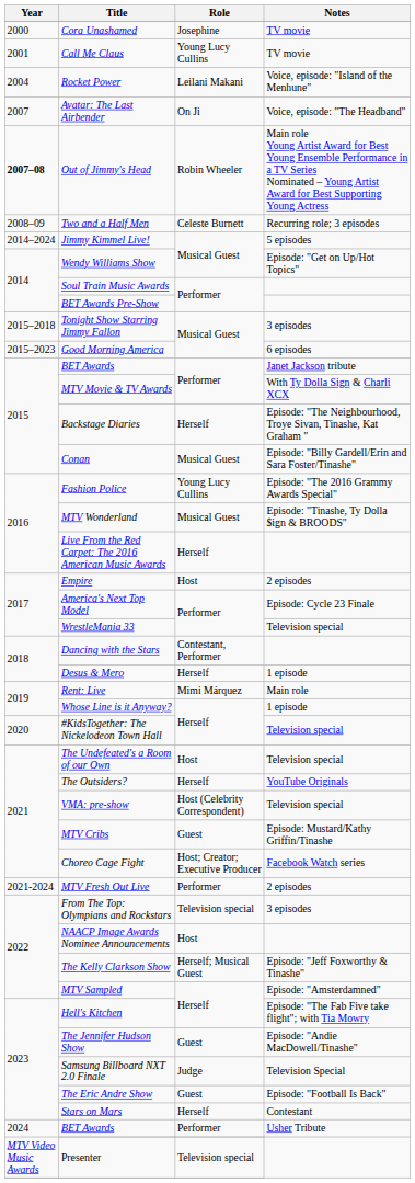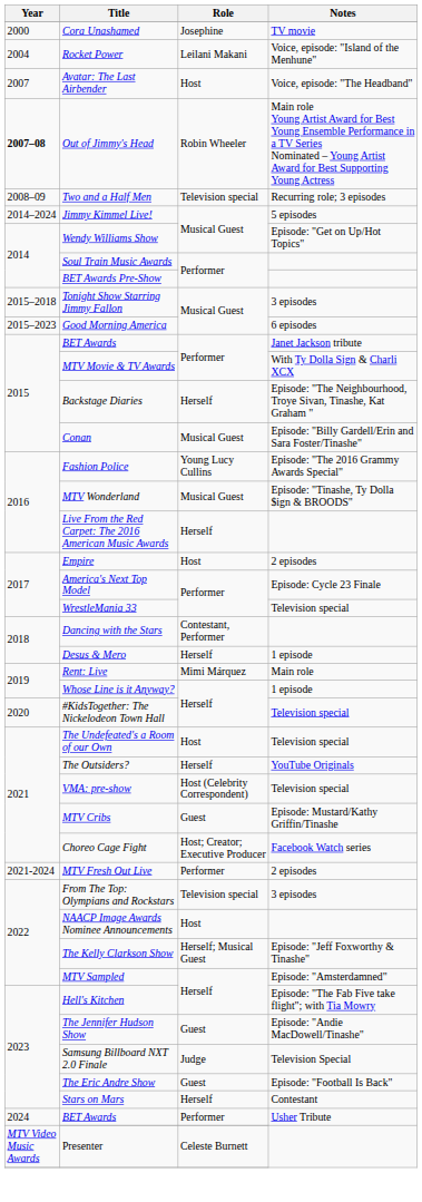 <table class="wikitable sortable">
 <tr>
 <th>Year</th>
 <th>Title</th>
 <th>Role</th>
 <th class="unsortable">Notes</th>
 </tr>
 <tr>
 </tr>
 <tr>
 <td>2000</td>
 <td><em><a href='#'>Cora Unashamed</a></em></td>
 <td>Josephine</td>
 <td><a href='#'>TV movie</a></td>
 </tr>
 <tr>
-<td>2001</td>
-<td><em><a href='#'>Call Me Claus</a></em></td>
-<td>Young Lucy Cullins</td>
-<td>TV movie</td>
-</tr>
-<tr>
 <td>2004</td>
 <td><em><a href='#'>Rocket Power</a></em></td>
 <td>Leilani Makani</td>
 <td>Voice, episode: "Island of the Menhune"</td>
 </tr>
 <tr>
 <td>2007</td>
 <td><em><a href='#'>Avatar: The Last Airbender</a></em></td>
-<td>On Ji</td>
+<td>Host</td>
 <td>Voice, episode: "The Headband"</td>
 </tr>
 <tr>
 <td><strong>2007–08</strong></td>
 <td><em><a href='#'>Out of Jimmy's Head</a></em></td>
 <td>Robin Wheeler</td>
 <td>Main role<br><a href='#'>Young Artist Award for Best Young Ensemble Performance in a TV Series</a><br>Nominated – <a href='#'>Young Artist Award for Best Supporting Young Actress</a></td>
 </tr>
 <tr>
 <td>2008–09</td>
 <td><em><a href='#'>Two and a Half Men</a></em></td>
-<td>Celeste Burnett</td>
+<td>Television special</td>
 <td>Recurring role; 3 episodes</td>
 </tr>
 <tr>
 <td>2014–2024</td>
 <td><em><a href='#'>Jimmy Kimmel Live!</a></em></td>
 <td rowspan="2">Musical Guest</td>
 <td>5 episodes</td>
 </tr>
 <tr>
 <td rowspan="3">2014</td>
 <td><em><a href='#'>Wendy Williams Show</a></em></td>
 <td>Episode: "Get on Up/Hot Topics"</td>
 </tr>
 <tr>
 <td><em><a href='#'>Soul Train Music Awards</a></em></td>
 <td rowspan="2">Performer</td>
 <td></td>
 </tr>
 <tr>
 <td><em><a href='#'>BET Awards Pre-Show</a></em></td>
 <td></td>
 </tr>
 <tr>
 <td>2015–2018</td>
 <td><em><a href='#'>Tonight Show Starring Jimmy Fallon</a></em></td>
 <td rowspan="2">Musical Guest</td>
 <td>3 episodes</td>
 </tr>
 <tr>
 <td>2015–2023</td>
 <td><em><a href='#'>Good Morning America</a></em></td>
 <td>6 episodes</td>
 </tr>
 <tr>
 <td rowspan="4">2015</td>
 <td><em><a href='#'>BET Awards</a></em></td>
 <td rowspan="2">Performer</td>
 <td><a href='#'>Janet Jackson</a> tribute</td>
 </tr>
 <tr>
 <td><em><a href='#'>MTV Movie & TV Awards</a></em></td>
 <td>With <a href='#'>Ty Dolla Sign</a> & <a href='#'>Charli XCX</a></td>
 </tr>
 <tr>
 <td><em>Backstage Diaries</em></td>
 <td>Herself</td>
 <td>Episode: "The Neighbourhood, Troye Sivan, Tinashe, Kat Graham "</td>
 </tr>
 <tr>
 <td><em><a href='#'>Conan</a></em></td>
 <td>Musical Guest</td>
 <td>Episode: "Billy Gardell/Erin and Sara Foster/Tinashe"</td>
 </tr>
 <tr>
 <td rowspan="3">2016</td>
 <td><em><a href='#'>Fashion Police</a></em></td>
 <td>Young Lucy Cullins</td>
 <td>Episode: "The 2016 Grammy Awards Special"</td>
 </tr>
 <tr>
 <td><em><a href='#'>MTV</a> Wonderland</em></td>
 <td>Musical Guest</td>
 <td>Episode: "Tinashe, Ty Dolla $ign & BROODS"</td>
 </tr>
 <tr>
 <td><em><a href='#'>Live From the Red Carpet: The 2016 American Music Awards</a> </em></td>
 <td>Herself</td>
 <td></td>
 </tr>
 <tr>
 <td rowspan="3">2017</td>
 <td><em><a href='#'>Empire</a></em></td>
 <td>Host</td>
 <td>2 episodes</td>
 </tr>
 <tr>
 <td><em><a href='#'>America's Next Top Model</a></em></td>
 <td rowspan="2">Performer</td>
 <td>Episode: Cycle 23 Finale</td>
 </tr>
 <tr>
 <td><em><a href='#'>WrestleMania 33</a></em></td>
 <td>Television special</td>
 </tr>
 <tr>
 <td rowspan="2">2018</td>
 <td><em><a href='#'>Dancing with the Stars</a></em></td>
 <td>Contestant, Performer</td>
 <td></td>
 </tr>
 <tr>
 <td><em><a href='#'>Desus & Mero</a></em></td>
 <td>Herself</td>
 <td>1 episode</td>
 </tr>
 <tr>
 <td rowspan="2">2019</td>
 <td><em><a href='#'>Rent: Live</a></em></td>
 <td>Mimi Márquez</td>
 <td>Main role</td>
 </tr>
 <tr>
 <td><em><a href='#'>Whose Line is it Anyway?</a></em></td>
 <td rowspan="2">Herself</td>
 <td>1 episode</td>
 </tr>
 <tr>
 <td>2020</td>
 <td><em>#KidsTogether: The Nickelodeon Town Hall</em></td>
 <td><a href='#'>Television special</a></td>
 </tr>
 <tr>
 <td rowspan="5">2021</td>
 <td><em><a href='#'>The Undefeated's a Room of our Own</a></em></td>
 <td>Host</td>
 <td>Television special</td>
 </tr>
 <tr>
 <td><em>The Outsiders?</em></td>
 <td>Herself</td>
 <td><a href='#'>YouTube Originals</a></td>
 </tr>
 <tr>
 <td><em><a href='#'>VMA: pre-show</a></em></td>
 <td>Host (Celebrity Correspondent)</td>
 <td>Television special</td>
 </tr>
 <tr>
 <td><em><a href='#'>MTV Cribs</a></em></td>
 <td>Guest</td>
 <td>Episode: Mustard/Kathy Griffin/Tinashe</td>
 </tr>
 <tr>
 <td><em>Choreo Cage Fight</em></td>
 <td>Host; Creator; Executive Producer</td>
 <td><a href='#'>Facebook Watch</a> series</td>
 </tr>
 <tr>
 <td>2021-2024</td>
 <td><em><a href='#'>MTV Fresh Out Live</a></em></td>
 <td>Performer</td>
 <td>2 episodes</td>
 </tr>
 <tr>
 <td rowspan="4">2022</td>
 <td><em>From The Top: Olympians and Rockstars</em></td>
 <td>Television special</td>
 <td>3 episodes</td>
 </tr>
 <tr>
 <td><em><a href='#'>NAACP Image Awards</a> Nominee Announcements</em></td>
 <td>Host</td>
 <td></td>
 </tr>
 <tr>
 <td><em><a href='#'>The Kelly Clarkson Show</a></em></td>
 <td>Herself; Musical Guest</td>
 <td>Episode: "Jeff Foxworthy & Tinashe"</td>
 </tr>
 <tr>
 <td><em><a href='#'>MTV Sampled</a></em></td>
 <td rowspan="2">Herself</td>
 <td>Episode: "Amsterdamned"</td>
 </tr>
 <tr>
 <td rowspan="5">2023</td>
 <td><em><a href='#'>Hell's Kitchen</a></em></td>
 <td>Episode: "The Fab Five take flight"; with <a href='#'>Tia Mowry</a></td>
 </tr>
 <tr>
 <td><em><a href='#'>The Jennifer Hudson Show</a></em></td>
 <td>Guest</td>
 <td>Episode: "Andie MacDowell/Tinashe"</td>
 </tr>
 <tr>
 <td><em>Samsung Billboard NXT 2.0 Finale</em></td>
 <td>Judge</td>
 <td>Television Special</td>
 </tr>
 <tr>
 <td><em><a href='#'>The Eric Andre Show</a></em></td>
 <td>Guest</td>
 <td>Episode: "Football Is Back"</td>
 </tr>
 <tr>
 <td><em><a href='#'>Stars on Mars</a></em></td>
 <td>Herself</td>
 <td>Contestant</td>
 </tr>
 <tr>
 <td rowspan="2">2024</td>
 <td><em><a href='#'>BET Awards</a></em></td>
 <td>Performer</td>
 <td><a href='#'>Usher</a> Tribute</td>
 </tr>
 <tr>
 </tr>
 <tr>
 <td><em><a href='#'>MTV Video Music Awards</a></em></td>
 <td>Presenter</td>
-<td>Television special</td>
+<td>Celeste Burnett</td>
 </tr>
 <tr>
 </tr>
 </table>
